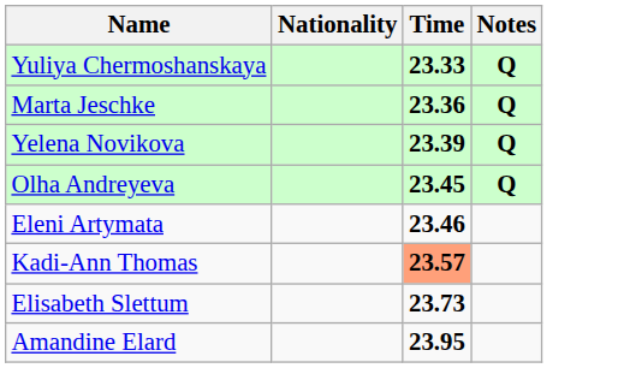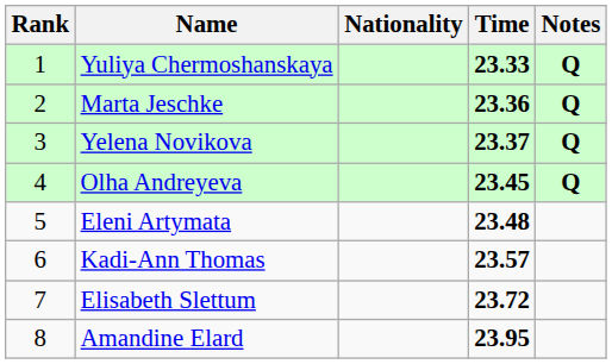 <table class="wikitable sortable" style="text-align:center">
 <tr>
+<th>Rank</th>
 <th>Name</th>
 <th>Nationality</th>
 <th>Time</th>
 <th>Notes</th>
 </tr>
 <tr bgcolor=ccffcc>
+<td>1</td>
 <td align=left><a href='#'>Yuliya Chermoshanskaya</a></td>
 <td align=left></td>
 <td><strong>23.33</strong></td>
 <td><strong>Q</strong></td>
 </tr>
 <tr bgcolor=ccffcc>
+<td>2</td>
 <td align=left><a href='#'>Marta Jeschke</a></td>
 <td align=left></td>
 <td><strong>23.36</strong></td>
 <td><strong>Q</strong></td>
 </tr>
 <tr bgcolor=ccffcc>
+<td>3</td>
 <td align=left><a href='#'>Yelena Novikova</a></td>
 <td align=left></td>
-<td><strong>23.39</strong></td>
+<td><strong>23.37</strong></td>
 <td><strong>Q</strong></td>
 </tr>
 <tr bgcolor=ccffcc>
+<td>4</td>
 <td align=left><a href='#'>Olha Andreyeva</a></td>
 <td align=left></td>
 <td><strong>23.45</strong></td>
 <td><strong>Q</strong></td>
 </tr>
 <tr>
+<td>5</td>
 <td align=left><a href='#'>Eleni Artymata</a></td>
 <td align=left></td>
-<td><strong>23.46</strong></td>
+<td><strong>23.48</strong></td>
 <td></td>
 </tr>
 <tr>
+<td>6</td>
 <td align=left><a href='#'>Kadi-Ann Thomas</a></td>
 <td align=left></td>
-<td style="background: lightsalmon;"><strong>23.57</strong></td>
+<td><strong>23.57</strong></td>
 <td></td>
 </tr>
 <tr>
+<td>7</td>
 <td align=left><a href='#'>Elisabeth Slettum</a></td>
 <td align=left></td>
-<td><strong>23.73</strong></td>
+<td><strong>23.72</strong></td>
 <td></td>
 </tr>
 <tr>
+<td>8</td>
 <td align=left><a href='#'>Amandine Elard</a></td>
 <td align=left></td>
 <td><strong>23.95</strong></td>
 <td></td>
 </tr>
 </table>
